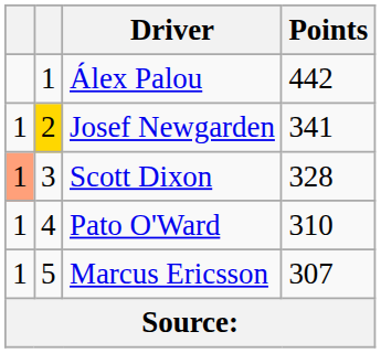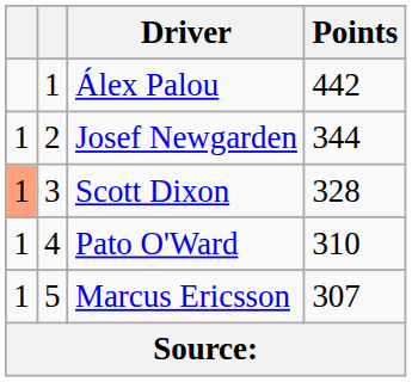 <table class="wikitable" style="font-size: 95%;">
 <tr>
 <th scope="col"></th>
 <th scope="col"></th>
 <th scope="col">Driver</th>
 <th scope="col">Points</th>
 </tr>
 <tr>
 <td align="left"></td>
 <td align="center">1</td>
 <td> <a href='#'>Álex Palou</a></td>
 <td align="left">442</td>
 </tr>
 <tr>
 <td align="left"> 1</td>
-<td align="center" style="background: gold;">2</td>
+<td align="center">2</td>
 <td> <a href='#'>Josef Newgarden</a></td>
-<td align="left">341</td>
+<td align="left">344</td>
 </tr>
 <tr>
 <td align="left" style="background: lightsalmon;"> 1</td>
 <td align="center">3</td>
 <td> <a href='#'>Scott Dixon</a></td>
 <td align="left">328</td>
 </tr>
 <tr>
 <td align="left"> 1</td>
 <td align="center">4</td>
 <td> <a href='#'>Pato O'Ward</a></td>
 <td align="left">310</td>
 </tr>
 <tr>
 <td align="left"> 1</td>
 <td align="center">5</td>
 <td> <a href='#'>Marcus Ericsson</a></td>
 <td align="left">307</td>
 </tr>
 <tr>
 <th colspan=4>Source:</th>
 </tr>
 </table>
